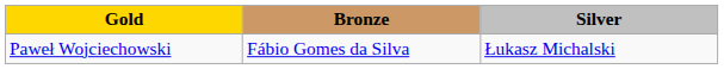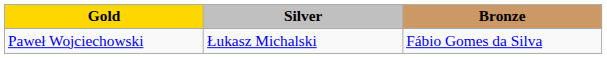 <table class="wikitable" style="text-align:left">
 <tr align="center">
 <td width=200 bgcolor=gold><strong>Gold</strong></td>
+<td width=200 bgcolor=silver><strong>Silver</strong></td>
 <td width=200 bgcolor=CC9966><strong>Bronze</strong></td>
-<td width=200 bgcolor=silver><strong>Silver</strong></td>
 </tr>
 <tr>
 <td><a href='#'>Paweł Wojciechowski</a><br><em></em></td>
+<td><a href='#'>Łukasz Michalski</a><br><em></em></td>
 <td><a href='#'>Fábio Gomes da Silva</a><br><em></em></td>
-<td><a href='#'>Łukasz Michalski</a><br><em></em></td>
 </tr>
 </table>
